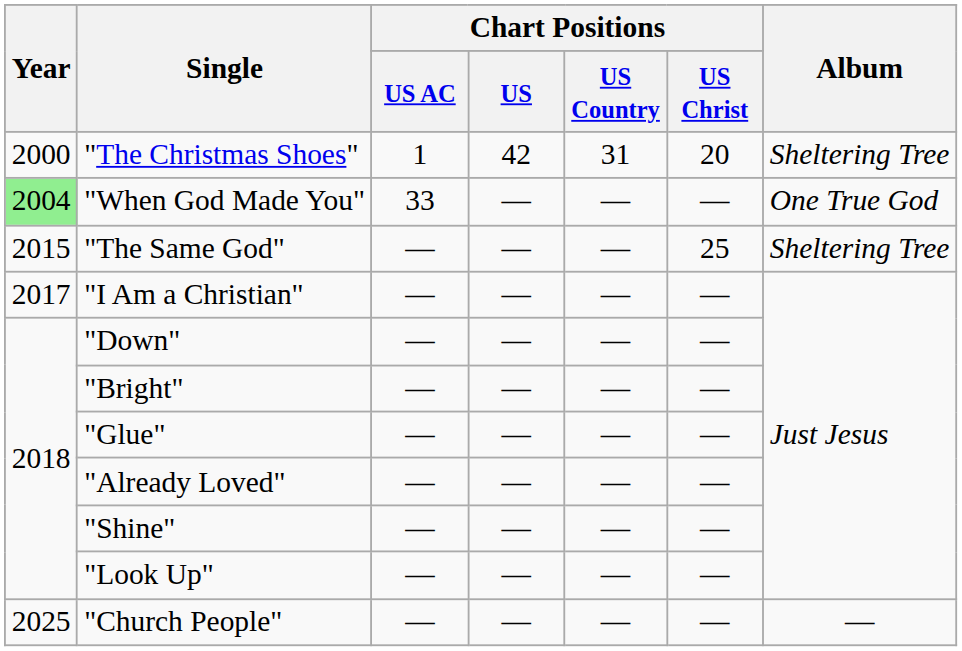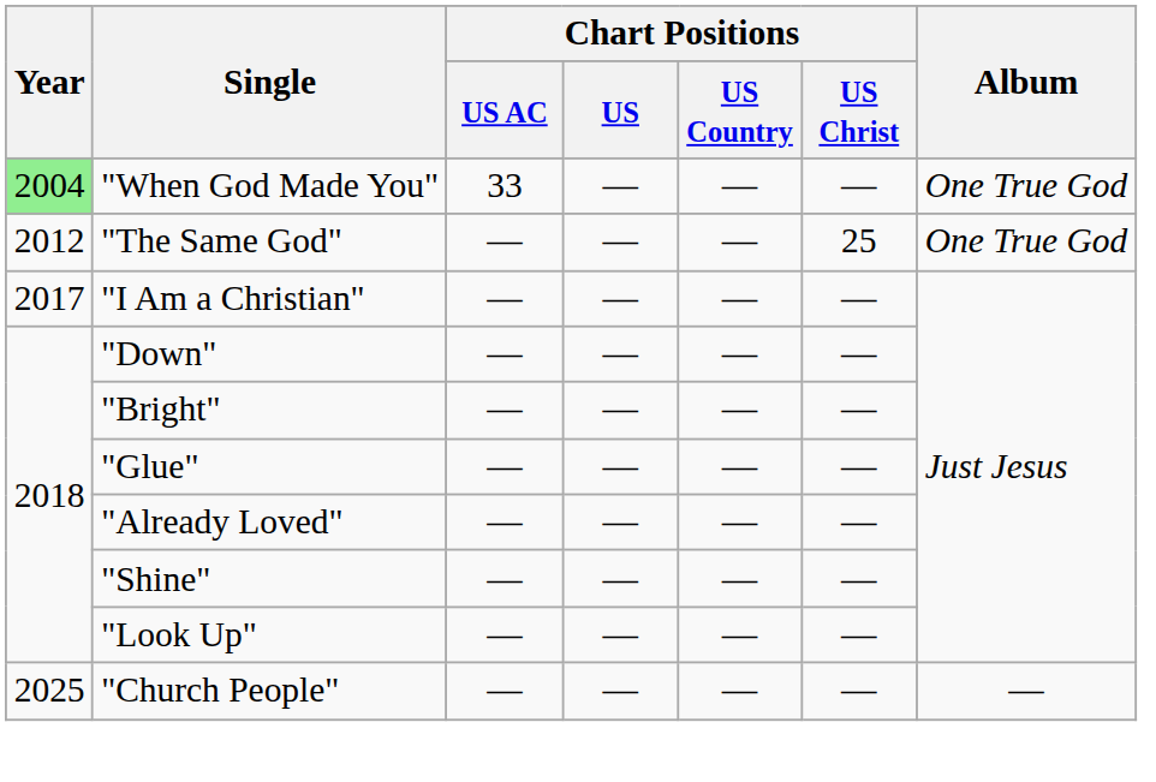 <table class="wikitable">
 <tr>
 <th rowspan="2">Year</th>
 <th rowspan="2">Single</th>
 <th colspan="4">Chart Positions</th>
 <th rowspan="2">Album</th>
 </tr>
 <tr>
 <th width="45"><small><a href='#'>US AC</a></small></th>
 <th width="45"><small><a href='#'>US</a></small></th>
 <th width="45"><small><a href='#'>US Country</a></small></th>
 <th width="45"><small><a href='#'>US Christ</a></small></th>
 </tr>
 <tr>
-<td>2000</td>
-<td>"<a href='#'>The Christmas Shoes</a>"</td>
-<td align="center">1</td>
-<td align="center">42</td>
-<td align="center">31</td>
-<td align="center">20</td>
-<td><em>Sheltering Tree</em></td>
-</tr>
-<tr>
 <td style="background: lightgreen;">2004</td>
 <td>"When God Made You"</td>
 <td align="center">33</td>
 <td align="center">—</td>
 <td align="center">—</td>
 <td align="center">—</td>
 <td><em>One True God</em></td>
 </tr>
 <tr>
-<td>2015</td>
+<td>2012</td>
 <td>"The Same God"</td>
 <td align="center">—</td>
 <td align="center">—</td>
 <td align="center">—</td>
 <td align="center">25</td>
-<td><em>Sheltering Tree</em></td>
+<td><em>One True God</em></td>
 </tr>
 <tr>
 <td>2017</td>
 <td>"I Am a Christian"</td>
 <td align="center">—</td>
 <td align="center">—</td>
 <td align="center">—</td>
 <td align="center">—</td>
 <td rowspan="7" align="left"><em>Just Jesus</em></td>
 </tr>
 <tr>
 <td rowspan="6">2018</td>
 <td>"Down"</td>
 <td align="center">—</td>
 <td align="center">—</td>
 <td align="center">—</td>
 <td align="center">—</td>
 </tr>
 <tr>
 <td>"Bright"</td>
 <td align="center">—</td>
 <td align="center">—</td>
 <td align="center">—</td>
 <td align="center">—</td>
 </tr>
 <tr>
 <td>"Glue"</td>
 <td align="center">—</td>
 <td align="center">—</td>
 <td align="center">—</td>
 <td align="center">—</td>
 </tr>
 <tr>
 <td>"Already Loved"<br></td>
 <td align="center">—</td>
 <td align="center">—</td>
 <td align="center">—</td>
 <td align="center">—</td>
 </tr>
 <tr>
 <td>"Shine"</td>
 <td align="center">—</td>
 <td align="center">—</td>
 <td align="center">—</td>
 <td align="center">—</td>
 </tr>
 <tr>
 <td>"Look Up"</td>
 <td align="center">—</td>
 <td align="center">—</td>
 <td align="center">—</td>
 <td align="center">—</td>
 </tr>
 <tr>
 <td>2025</td>
 <td>"Church People"</td>
 <td align="center">—</td>
 <td align="center">—</td>
 <td align="center">—</td>
 <td align="center">—</td>
 <td align="center">—</td>
 </tr>
 </table>
